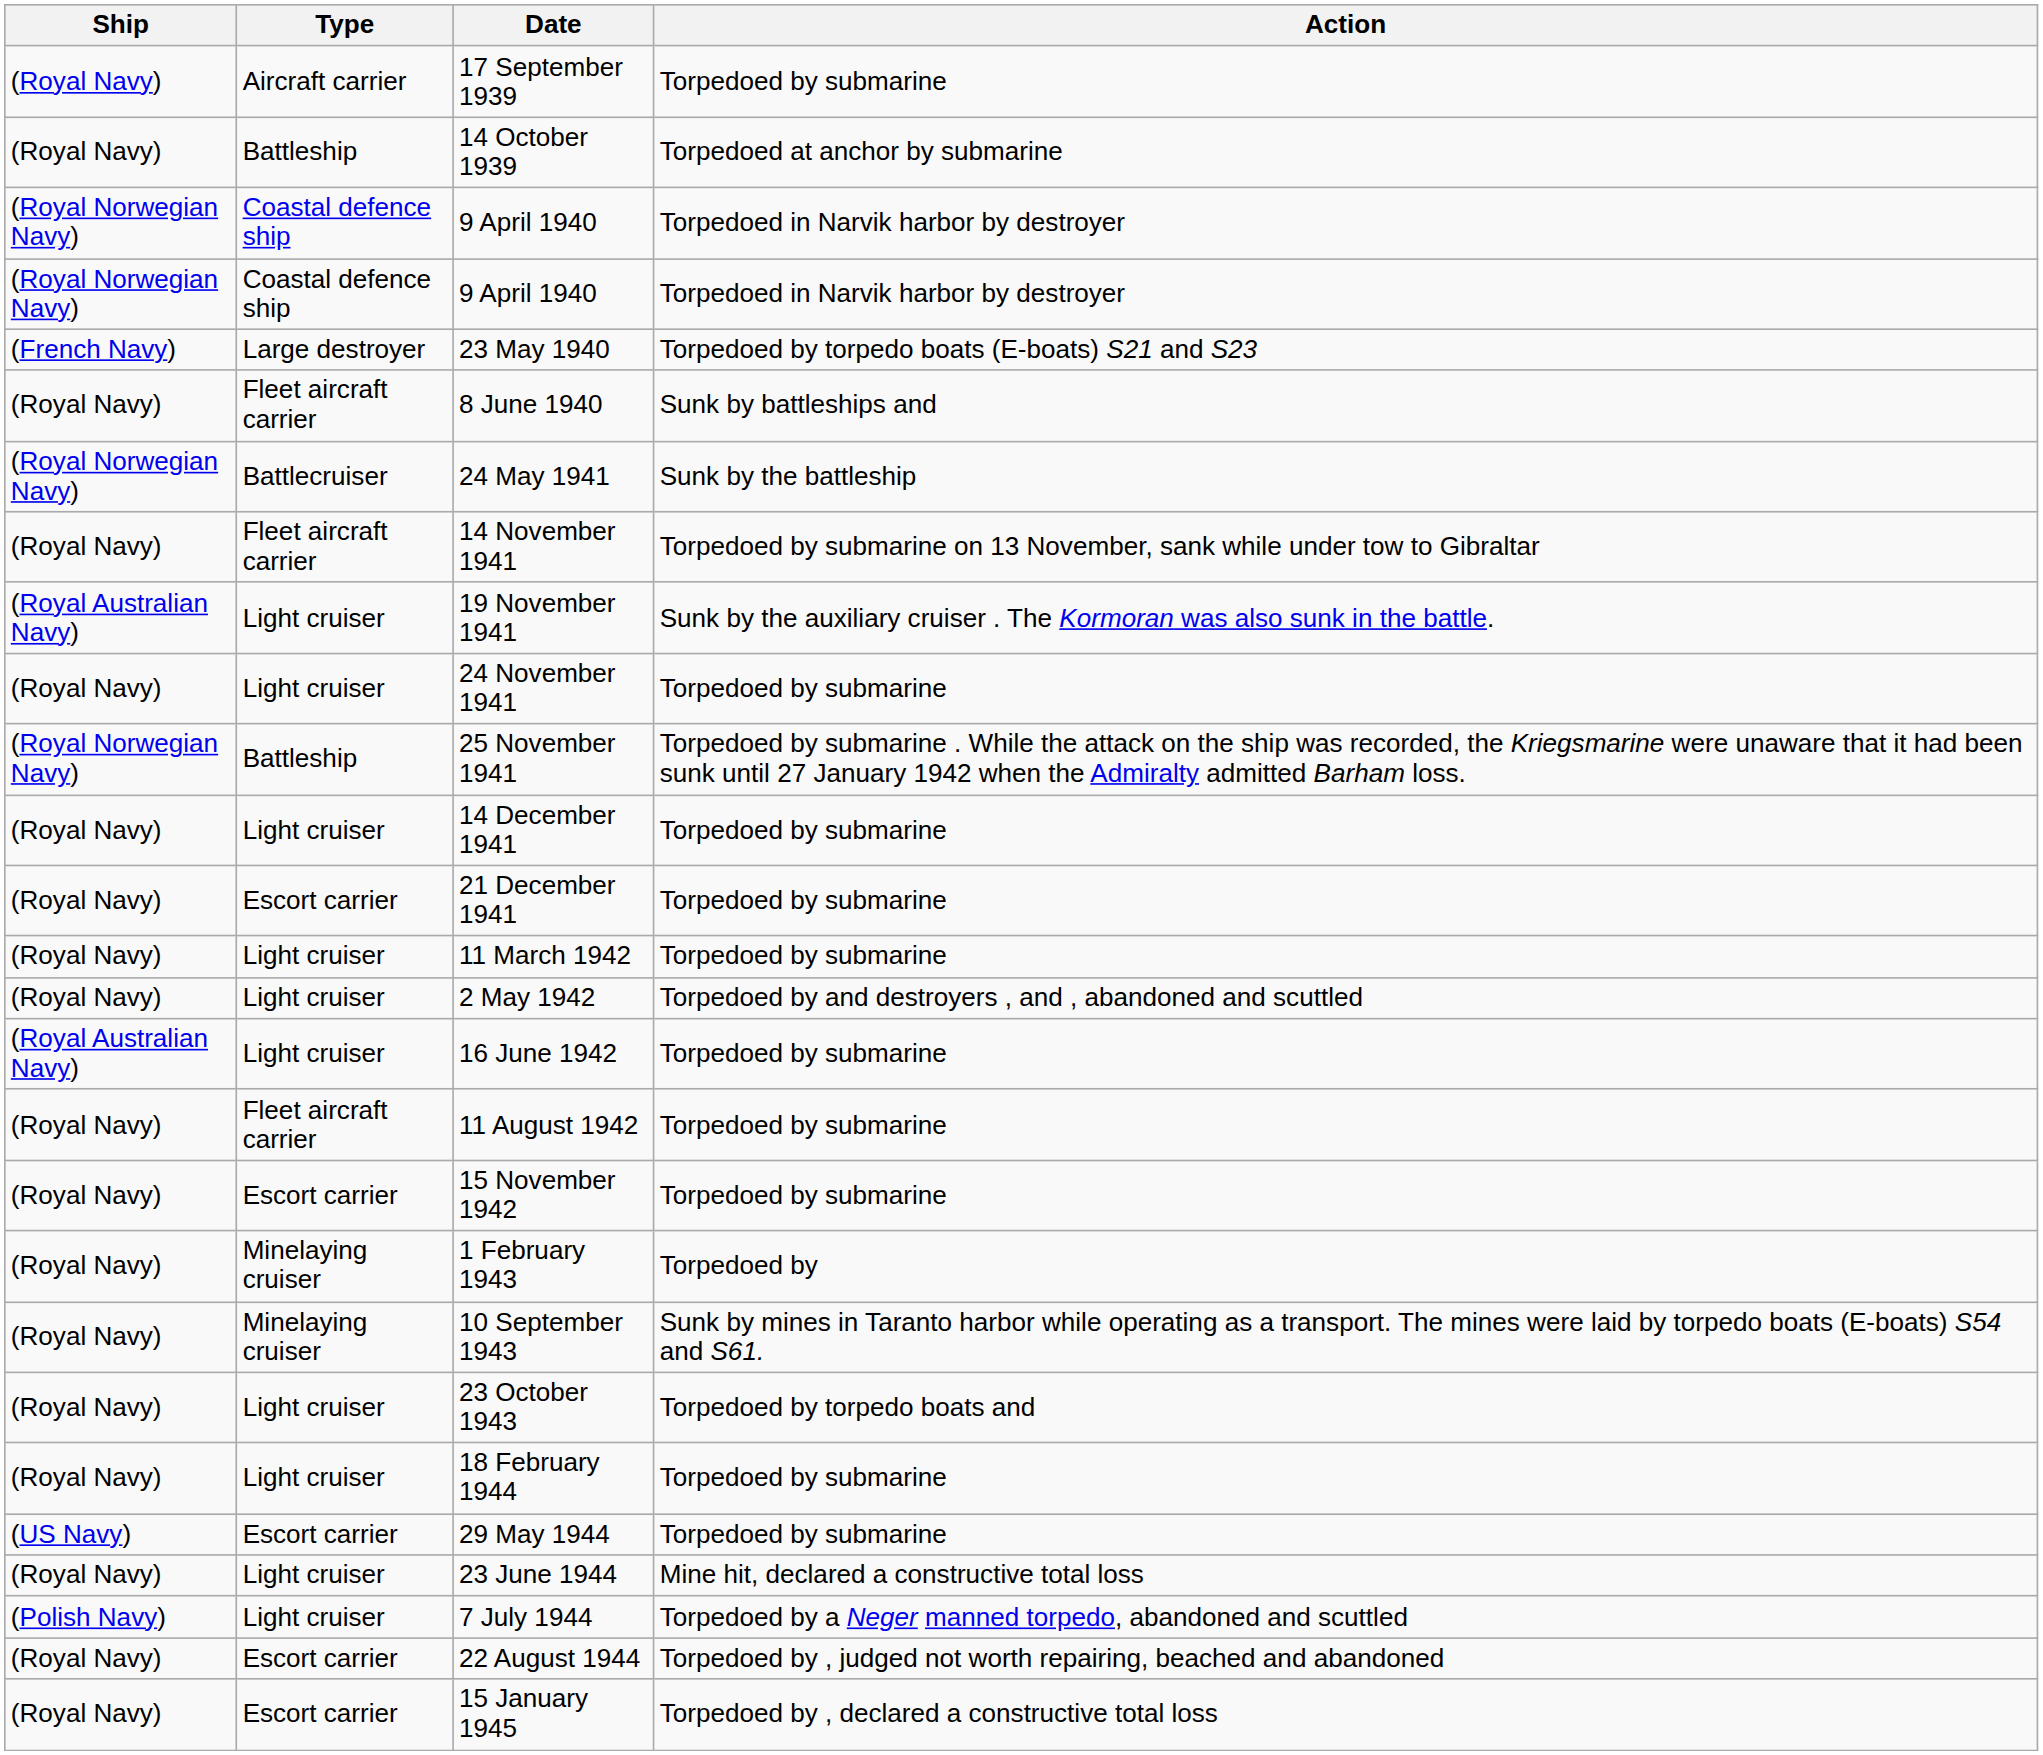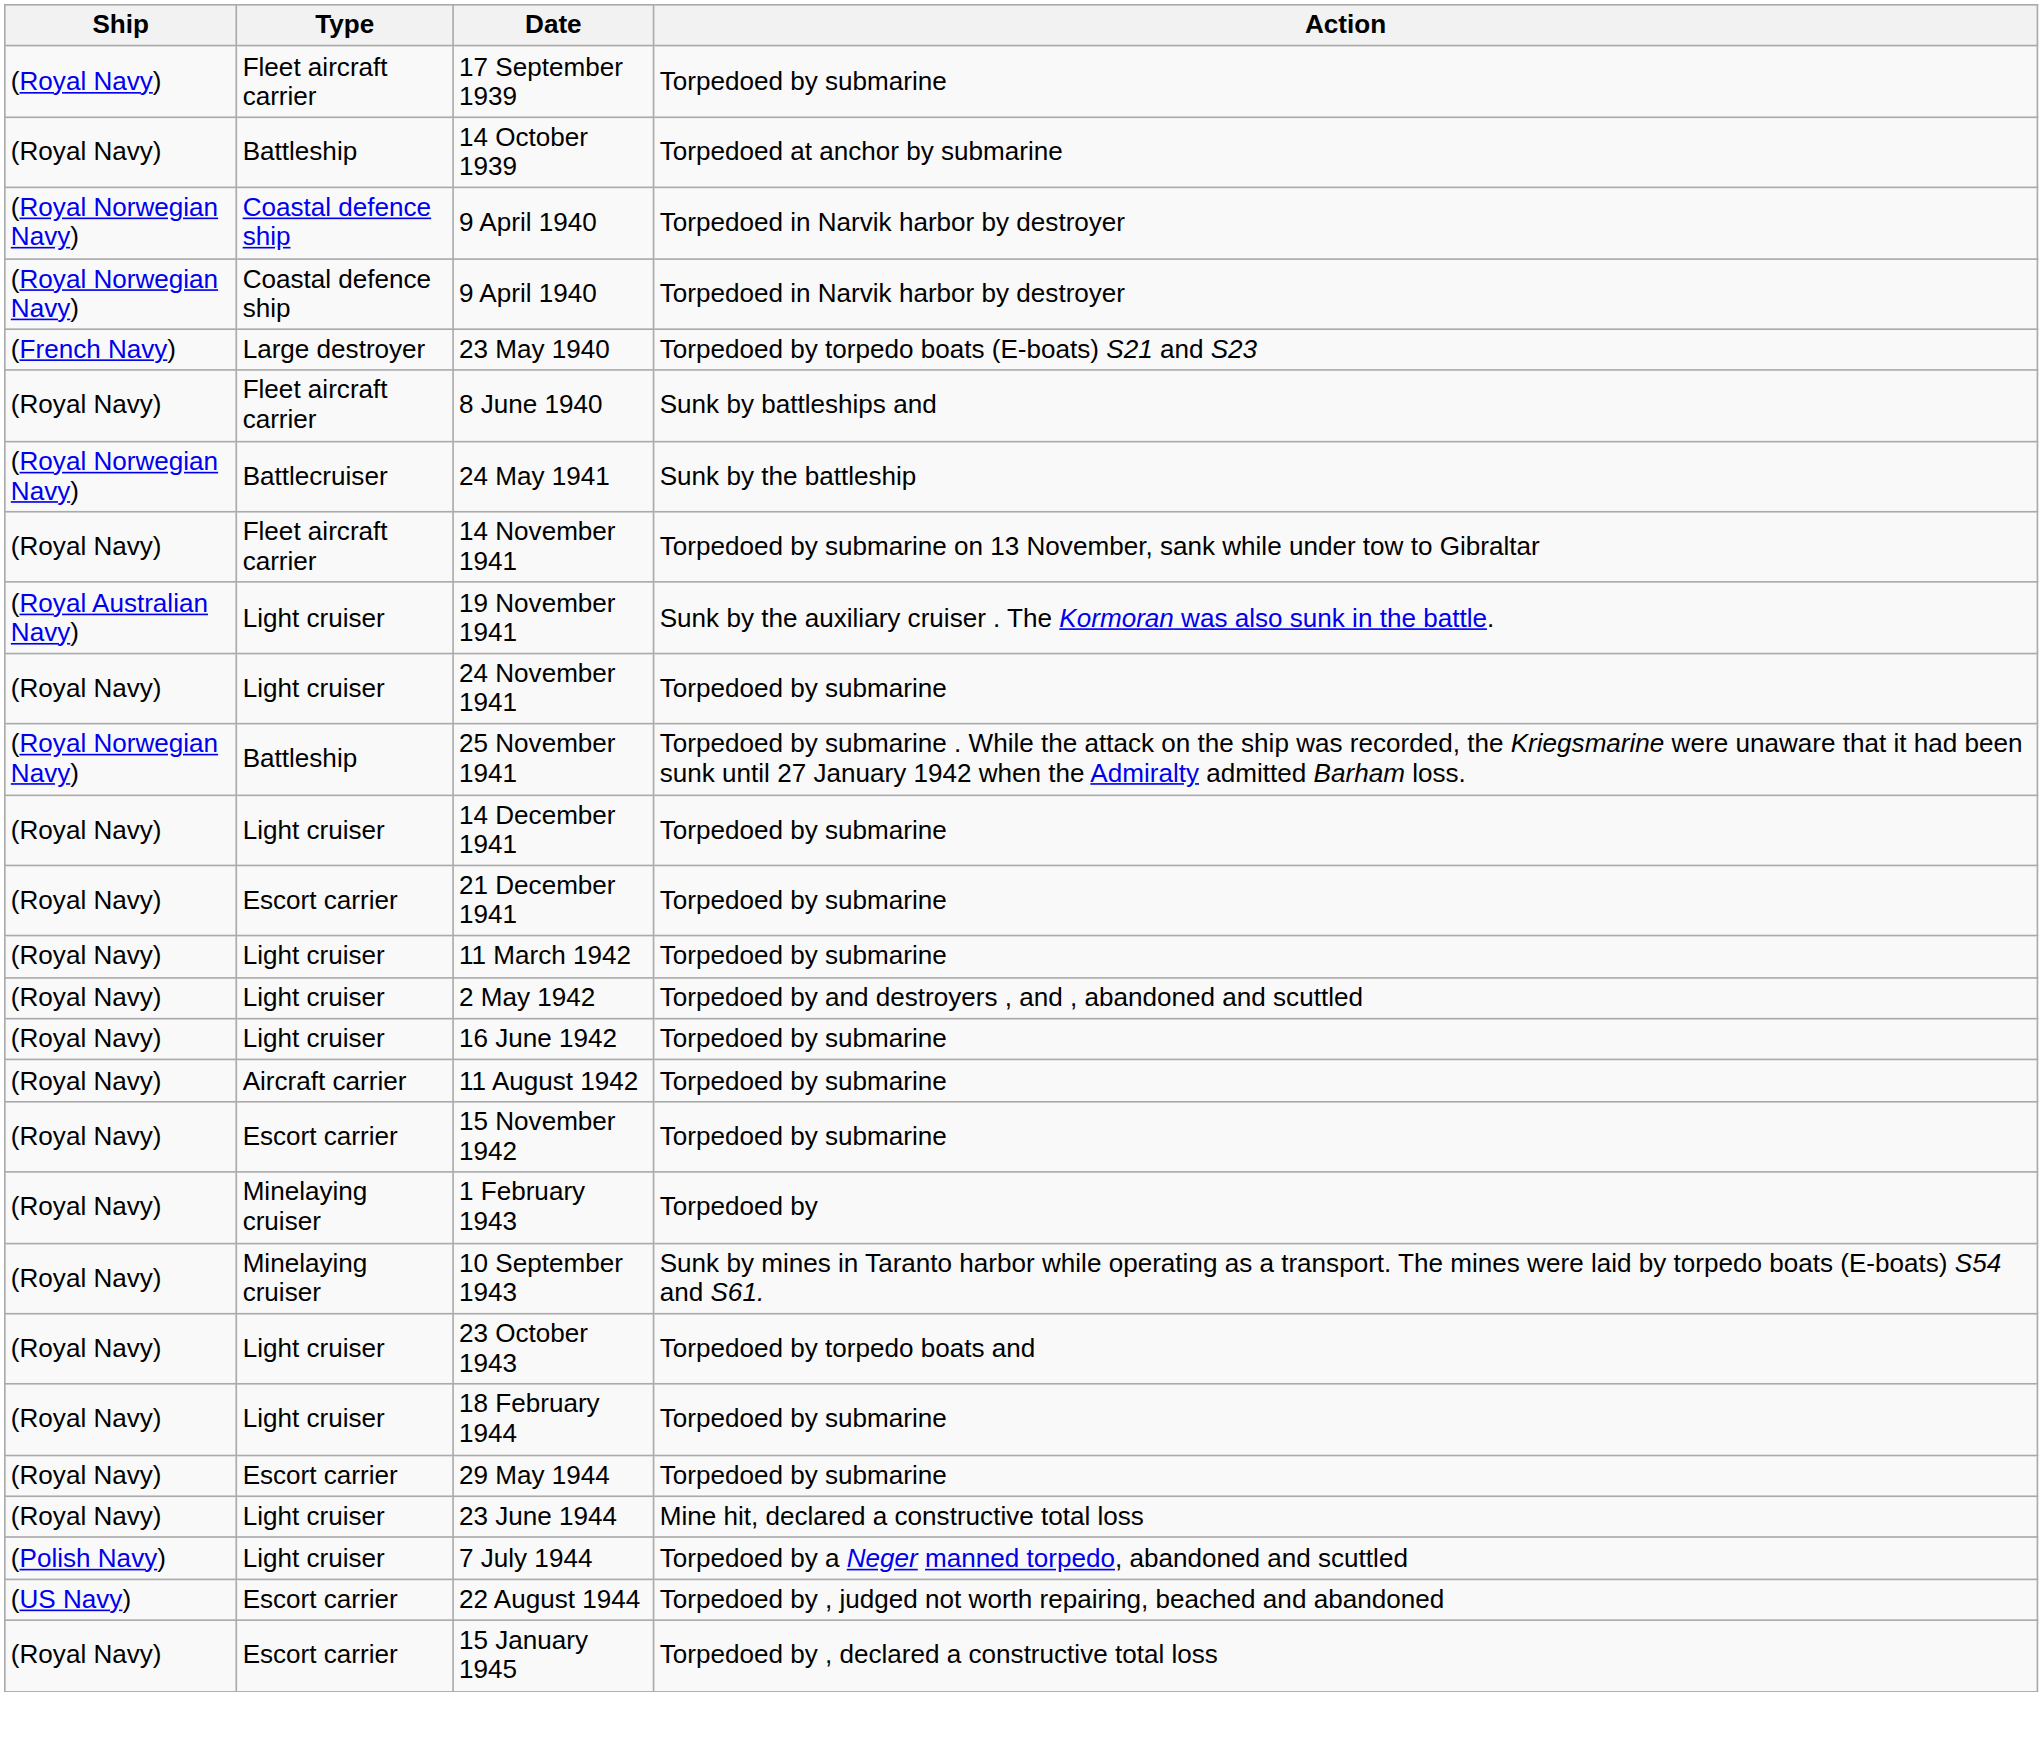 <table class="wikitable">
 <tr>
 <th>Ship</th>
 <th>Type</th>
 <th>Date</th>
 <th>Action</th>
 </tr>
 <tr>
 <td> (<a href='#'>Royal Navy</a>)</td>
-<td>Aircraft carrier</td>
+<td>Fleet aircraft carrier</td>
 <td>17 September 1939</td>
 <td>Torpedoed by submarine </td>
 </tr>
 <tr>
 <td> (Royal Navy)</td>
 <td>Battleship</td>
 <td>14 October 1939</td>
 <td>Torpedoed at anchor by submarine </td>
 </tr>
 <tr>
 <td> (<a href='#'>Royal Norwegian Navy</a>)</td>
 <td><a href='#'>Coastal defence ship</a></td>
 <td>9 April 1940</td>
 <td>Torpedoed in Narvik harbor by destroyer </td>
 </tr>
 <tr>
 <td> (<a href='#'>Royal Norwegian Navy</a>)</td>
 <td>Coastal defence ship</td>
 <td>9 April 1940</td>
 <td>Torpedoed in Narvik harbor by destroyer </td>
 </tr>
 <tr>
 <td> (<a href='#'>French Navy</a>)</td>
 <td>Large destroyer</td>
 <td>23 May 1940</td>
 <td>Torpedoed by torpedo boats (E-boats) <em>S21</em> and <em>S23</em></td>
 </tr>
 <tr>
 <td> (Royal Navy)</td>
 <td>Fleet aircraft carrier</td>
 <td>8 June 1940</td>
 <td>Sunk by battleships  and </td>
 </tr>
 <tr>
 <td> (<a href='#'>Royal Norwegian Navy</a>)</td>
 <td>Battlecruiser</td>
 <td>24 May 1941</td>
 <td>Sunk by the battleship </td>
 </tr>
 <tr>
 <td> (Royal Navy)</td>
 <td>Fleet aircraft carrier</td>
 <td>14 November 1941</td>
 <td>Torpedoed by submarine  on 13 November, sank while under tow to Gibraltar</td>
 </tr>
 <tr>
 <td> (<a href='#'>Royal Australian Navy</a>)</td>
 <td>Light cruiser</td>
 <td>19 November 1941</td>
 <td>Sunk by the auxiliary cruiser . The <a href='#'><em>Kormoran</em> was also sunk in the battle</a>.</td>
 </tr>
 <tr>
 <td> (Royal Navy)</td>
 <td>Light cruiser</td>
 <td>24 November 1941</td>
 <td>Torpedoed by submarine </td>
 </tr>
 <tr>
 <td> (<a href='#'>Royal Norwegian Navy</a>)</td>
 <td>Battleship</td>
 <td>25 November 1941</td>
 <td>Torpedoed by submarine . While the attack on the ship was recorded, the <em>Kriegsmarine</em> were unaware that it had been sunk until 27 January 1942 when the <a href='#'>Admiralty</a> admitted <em>Barham</em> loss.</td>
 </tr>
 <tr>
 <td> (Royal Navy)</td>
 <td>Light cruiser</td>
 <td>14 December 1941</td>
 <td>Torpedoed by submarine </td>
 </tr>
 <tr>
 <td> (Royal Navy)</td>
 <td>Escort carrier</td>
 <td>21 December 1941</td>
 <td>Torpedoed by submarine </td>
 </tr>
 <tr>
 <td> (Royal Navy)</td>
 <td>Light cruiser</td>
 <td>11 March 1942</td>
 <td>Torpedoed by submarine </td>
 </tr>
 <tr>
 <td> (Royal Navy)</td>
 <td>Light cruiser</td>
 <td>2 May 1942</td>
 <td>Torpedoed by  and destroyers ,  and , abandoned and scuttled</td>
 </tr>
 <tr>
-<td> (<a href='#'>Royal Australian Navy</a>)</td>
+<td> (Royal Navy)</td>
 <td>Light cruiser</td>
 <td>16 June 1942</td>
 <td>Torpedoed by submarine </td>
 </tr>
 <tr>
 <td> (Royal Navy)</td>
-<td>Fleet aircraft carrier</td>
+<td>Aircraft carrier</td>
 <td>11 August 1942</td>
 <td>Torpedoed by submarine </td>
 </tr>
 <tr>
 <td> (Royal Navy)</td>
 <td>Escort carrier</td>
 <td>15 November 1942</td>
 <td>Torpedoed by submarine </td>
 </tr>
 <tr>
 <td> (Royal Navy)</td>
 <td>Minelaying cruiser</td>
 <td>1 February 1943</td>
 <td>Torpedoed by </td>
 </tr>
 <tr>
 <td> (Royal Navy)</td>
 <td>Minelaying cruiser</td>
 <td>10 September 1943</td>
 <td>Sunk by mines in Taranto harbor while operating as a transport. The mines were laid by torpedo boats (E-boats) <em>S54</em> and <em>S61.</em></td>
 </tr>
 <tr>
 <td> (Royal Navy)</td>
 <td>Light cruiser</td>
 <td>23 October 1943</td>
 <td>Torpedoed by torpedo boats  and </td>
 </tr>
 <tr>
 <td> (Royal Navy)</td>
 <td>Light cruiser</td>
 <td>18 February 1944</td>
 <td>Torpedoed by submarine </td>
 </tr>
 <tr>
-<td> (<a href='#'>US Navy</a>)</td>
+<td> (Royal Navy)</td>
 <td>Escort carrier</td>
 <td>29 May 1944</td>
 <td>Torpedoed by submarine </td>
 </tr>
 <tr>
 <td> (Royal Navy)</td>
 <td>Light cruiser</td>
 <td>23 June 1944</td>
 <td>Mine hit, declared a constructive total loss</td>
 </tr>
 <tr>
 <td> (<a href='#'>Polish Navy</a>)</td>
 <td>Light cruiser</td>
 <td>7 July 1944</td>
 <td>Torpedoed by a <em><a href='#'>Neger</a></em> <a href='#'>manned torpedo</a>, abandoned and scuttled</td>
 </tr>
 <tr>
-<td> (Royal Navy)</td>
+<td> (<a href='#'>US Navy</a>)</td>
 <td>Escort carrier</td>
 <td>22 August 1944</td>
 <td>Torpedoed by , judged not worth repairing, beached and abandoned</td>
 </tr>
 <tr>
 <td> (Royal Navy)</td>
 <td>Escort carrier</td>
 <td>15 January 1945</td>
 <td>Torpedoed by , declared a constructive total loss</td>
 </tr>
 </table>
